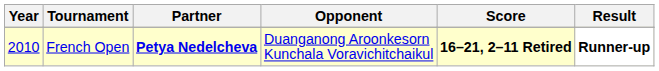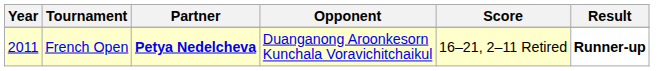 <table class="sortable wikitable" style="font-size: 90%;">
 <tr>
 <th>Year</th>
 <th>Tournament</th>
 <th>Partner</th>
 <th>Opponent</th>
 <th>Score</th>
 <th>Result</th>
 </tr>
 <tr>
 </tr>
 <tr style="background:#FFFFCC">
-<td align="center"><a href='#'>2010</a></td>
+<td align="center"><a href='#'>2011</a></td>
 <td align="left"><a href='#'>French Open</a></td>
 <td align="left"><strong> <a href='#'>Petya Nedelcheva</a></strong></td>
 <td align="left"> <a href='#'>Duanganong Aroonkesorn</a><br> <a href='#'>Kunchala Voravichitchaikul</a></td>
-<td align="left"><strong>16–21, 2–11 Retired</strong></td>
+<td align="left">16–21, 2–11 Retired</td>
 <td style="text-align: left; background:white"> <strong>Runner-up</strong></td>
 </tr>
 </table>
